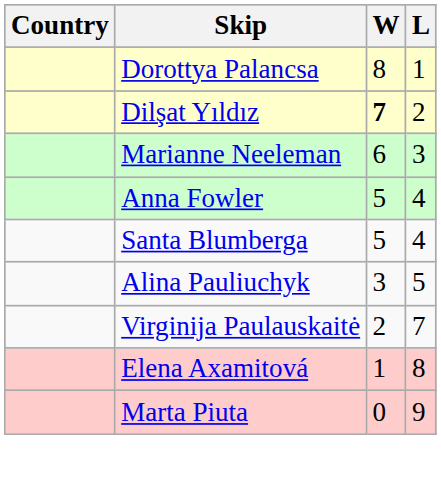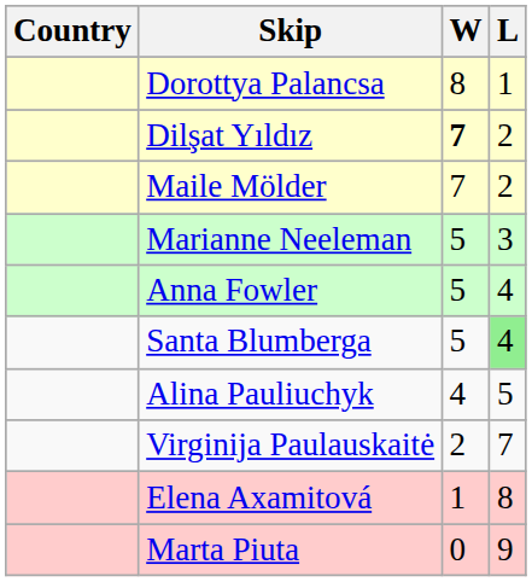 <table class=wikitable>
 <tr>
 <th>Country</th>
 <th>Skip</th>
 <th>W</th>
 <th>L</th>
 </tr>
 <tr style="background:#ffffcc">
 <td></td>
 <td><a href='#'>Dorottya Palancsa</a></td>
 <td>8</td>
 <td>1</td>
 </tr>
 <tr style="background:#ffffcc">
 <td></td>
 <td><a href='#'>Dilşat Yıldız</a></td>
 <td><strong>7</strong></td>
 <td>2</td>
 </tr>
+<tr style="background:#ffffcc">
+<td></td>
+<td><a href='#'>Maile Mölder</a></td>
+<td>7</td>
+<td>2</td>
+</tr>
 <tr style="background:#ccffcc">
 <td></td>
 <td><a href='#'>Marianne Neeleman</a></td>
-<td>6</td>
+<td>5</td>
 <td>3</td>
 </tr>
 <tr style="background:#ccffcc">
 <td></td>
 <td><a href='#'>Anna Fowler</a></td>
 <td>5</td>
 <td>4</td>
 </tr>
 <tr>
 <td></td>
 <td><a href='#'>Santa Blumberga</a></td>
 <td>5</td>
-<td>4</td>
+<td style="background: lightgreen;">4</td>
 </tr>
 <tr>
 <td></td>
 <td><a href='#'>Alina Pauliuchyk</a></td>
-<td>3</td>
+<td>4</td>
 <td>5</td>
 </tr>
 <tr>
 <td></td>
 <td><a href='#'>Virginija Paulauskaitė</a></td>
 <td>2</td>
 <td>7</td>
 </tr>
 <tr style="background:#ffcccc">
 <td></td>
 <td><a href='#'>Elena Axamitová</a></td>
 <td>1</td>
 <td>8</td>
 </tr>
 <tr style="background:#ffcccc">
 <td></td>
 <td><a href='#'>Marta Piuta</a></td>
 <td>0</td>
 <td>9</td>
 </tr>
 </table>
